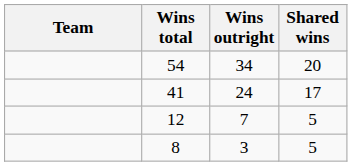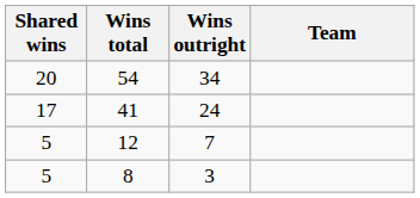 <table class="wikitable" style="text-align:center;">
 <tr>
-<th width=40%>Team</th>
+<th width=20%>Shared<br>wins</th>
 <th width=20%>Wins<br>total</th>
 <th width=20%>Wins<br>outright</th>
-<th width=20%>Shared<br>wins</th>
+<th width=40%>Team</th>
 </tr>
 <tr>
-<td align=left></td>
+<td>20</td>
 <td>54</td>
 <td>34</td>
-<td>20</td>
+<td align=left></td>
 </tr>
 <tr>
-<td align=left></td>
+<td>17</td>
 <td>41</td>
 <td>24</td>
-<td>17</td>
+<td align=left></td>
 </tr>
 <tr>
-<td align=left></td>
+<td>5</td>
 <td>12</td>
 <td>7</td>
-<td>5</td>
+<td align=left></td>
 </tr>
 <tr>
-<td align=left></td>
+<td>5</td>
 <td>8</td>
 <td>3</td>
-<td>5</td>
+<td align=left></td>
 </tr>
 </table>
